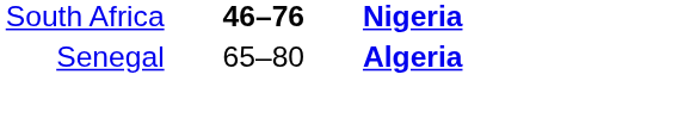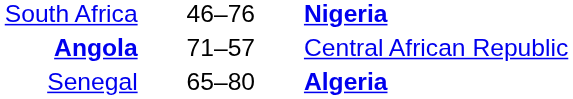 <table style="text-align:center">
 <tr>
 <th width=200></th>
 <th width=100></th>
 <th width=200></th>
 </tr>
 <tr>
 <td align=right><a href='#'>South Africa</a> </td>
-<td align=center><strong>46–76</strong></td>
+<td align=center>46–76</td>
 <td align=left> <strong><a href='#'>Nigeria</a></strong></td>
+</tr>
+<tr>
+<td align=right><strong><a href='#'>Angola</a></strong> </td>
+<td align=center>71–57</td>
+<td align=left> <a href='#'>Central African Republic</a></td>
 </tr>
 <tr>
 <td align=right><a href='#'>Senegal</a></td>
 <td align=center>65–80</td>
 <td align=left> <strong><a href='#'>Algeria</a></strong></td>
 </tr>
 </table>
